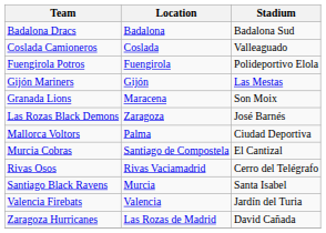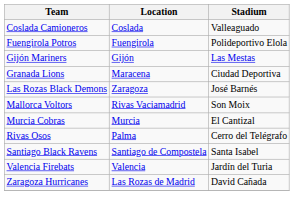 <table class="wikitable sortable" style="text-align: left;">
 <tr>
 <th>Team</th>
 <th>Location</th>
 <th>Stadium</th>
-</tr>
-<tr>
-<td><a href='#'>Badalona Dracs</a></td>
-<td><a href='#'>Badalona</a></td>
-<td>Badalona Sud</td>
 </tr>
 <tr>
 <td><a href='#'>Coslada Camioneros</a></td>
 <td><a href='#'>Coslada</a></td>
 <td>Valleaguado</td>
 </tr>
 <tr>
 <td><a href='#'>Fuengirola Potros</a></td>
 <td><a href='#'>Fuengirola</a></td>
 <td>Polideportivo Elola</td>
 </tr>
 <tr>
 <td><a href='#'>Gijón Mariners</a></td>
 <td><a href='#'>Gijón</a></td>
 <td><a href='#'>Las Mestas</a></td>
 </tr>
 <tr>
 <td><a href='#'>Granada Lions</a></td>
 <td><a href='#'>Maracena</a></td>
-<td>Son Moix</td>
+<td>Ciudad Deportiva</td>
 </tr>
 <tr>
 <td><a href='#'>Las Rozas Black Demons</a></td>
 <td><a href='#'>Zaragoza</a></td>
 <td>José Barnés</td>
 </tr>
 <tr>
 <td><a href='#'>Mallorca Voltors</a></td>
-<td><a href='#'>Palma</a></td>
-<td>Ciudad Deportiva</td>
+<td><a href='#'>Rivas Vaciamadrid</a></td>
+<td>Son Moix</td>
 </tr>
 <tr>
 <td><a href='#'>Murcia Cobras</a></td>
-<td><a href='#'>Santiago de Compostela</a></td>
+<td><a href='#'>Murcia</a></td>
 <td>El Cantizal</td>
 </tr>
 <tr>
 <td><a href='#'>Rivas Osos</a></td>
-<td><a href='#'>Rivas Vaciamadrid</a></td>
+<td><a href='#'>Palma</a></td>
 <td>Cerro del Telégrafo</td>
 </tr>
 <tr>
 <td><a href='#'>Santiago Black Ravens</a></td>
-<td><a href='#'>Murcia</a></td>
+<td><a href='#'>Santiago de Compostela</a></td>
 <td>Santa Isabel</td>
 </tr>
 <tr>
 <td><a href='#'>Valencia Firebats</a></td>
 <td><a href='#'>Valencia</a></td>
 <td>Jardín del Turia</td>
 </tr>
 <tr>
 <td><a href='#'>Zaragoza Hurricanes</a></td>
 <td><a href='#'>Las Rozas de Madrid</a></td>
 <td>David Cañada</td>
 </tr>
 <tr>
 </tr>
 </table>
